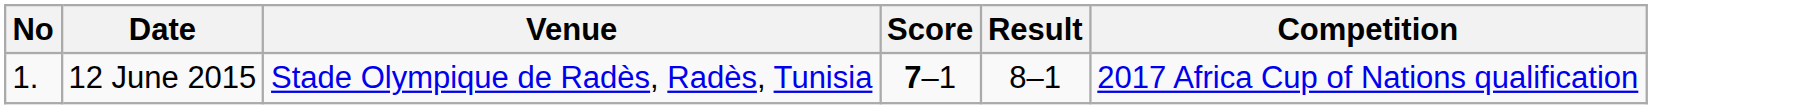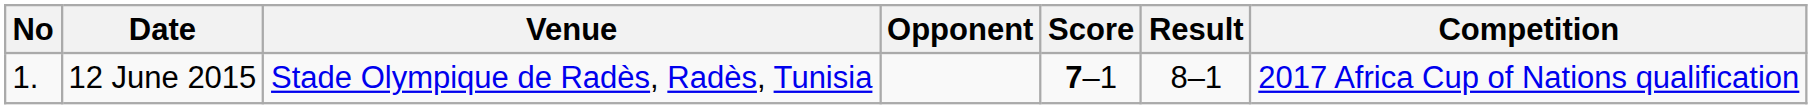 <table class="wikitable" style="font-size:85%;">
 <tr>
 <th>No</th>
 <th>Date</th>
 <th>Venue</th>
+<th>Opponent</th>
 <th>Score</th>
 <th>Result</th>
 <th>Competition</th>
 </tr>
 <tr>
 <td>1.</td>
 <td>12 June 2015</td>
 <td><a href='#'>Stade Olympique de Radès</a>, <a href='#'>Radès</a>, <a href='#'>Tunisia</a></td>
+<td></td>
 <td align=center><strong>7</strong>–1</td>
 <td align=center>8–1</td>
 <td><a href='#'>2017 Africa Cup of Nations qualification</a></td>
 </tr>
 </table>
